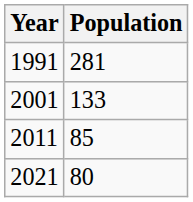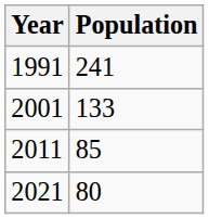 <table class="wikitable">
 <tr>
 <th>Year</th>
 <th>Population</th>
 </tr>
 <tr>
 <td>1991</td>
-<td>281</td>
+<td>241</td>
 </tr>
 <tr>
 <td>2001</td>
 <td>133</td>
 </tr>
 <tr>
 <td>2011</td>
 <td>85</td>
 </tr>
 <tr>
 <td>2021</td>
 <td>80</td>
 </tr>
 </table>
